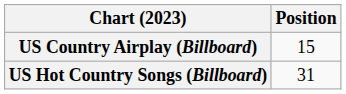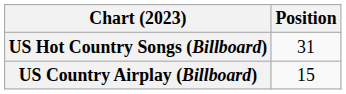 <table class="wikitable sortable plainrowheaders" style="text-align:center">
 <tr>
 <th scope="col">Chart (2023)</th>
 <th scope="col">Position</th>
 </tr>
 <tr>
+<th scope="row">US Hot Country Songs (<em>Billboard</em>)</th>
+<td>31</td>
+</tr>
+<tr>
 <th scope="row">US Country Airplay (<em>Billboard</em>)</th>
 <td>15</td>
 </tr>
-<tr>
-<th scope="row">US Hot Country Songs (<em>Billboard</em>)</th>
-<td>31</td>
-</tr>
 </table>
